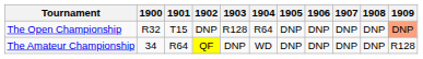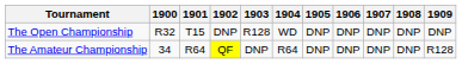 <table class="wikitable" style="font-size:95%;text-align:center;">
 <tr>
 <th>Tournament</th>
 <th>1900</th>
 <th>1901</th>
 <th>1902</th>
 <th>1903</th>
 <th>1904</th>
 <th>1905</th>
 <th>1906</th>
 <th>1907</th>
 <th>1908</th>
 <th>1909</th>
 </tr>
 <tr>
 <td align=left><a href='#'>The Open Championship</a></td>
 <td>R32</td>
 <td>T15</td>
 <td>DNP</td>
 <td>R128</td>
-<td>R64</td>
+<td>WD</td>
 <td>DNP</td>
 <td>DNP</td>
 <td>DNP</td>
 <td>DNP</td>
-<td style="background: lightsalmon;">DNP</td>
+<td>DNP</td>
 </tr>
 <tr>
 <td align=left><a href='#'>The Amateur Championship</a></td>
 <td>34</td>
 <td>R64</td>
 <td style="background:yellow;">QF</td>
 <td>DNP</td>
-<td>WD</td>
+<td>R64</td>
 <td>DNP</td>
 <td>DNP</td>
 <td>DNP</td>
 <td>DNP</td>
 <td>R128</td>
 </tr>
 </table>
